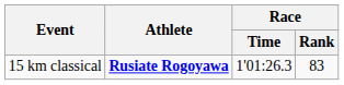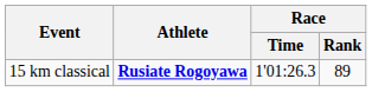 <table class="wikitable" border="1" style="font-size:90%">
 <tr>
 <th rowspan=2>Event</th>
 <th rowspan=2>Athlete</th>
 <th colspan=2>Race</th>
 </tr>
 <tr>
 <th>Time</th>
 <th>Rank</th>
 </tr>
 <tr>
 <td>15 km classical</td>
 <td><strong><a href='#'>Rusiate Rogoyawa</a></strong></td>
 <td align=center>1'01:26.3</td>
-<td align=center>83</td>
+<td align=center>89</td>
 </tr>
 </table>
